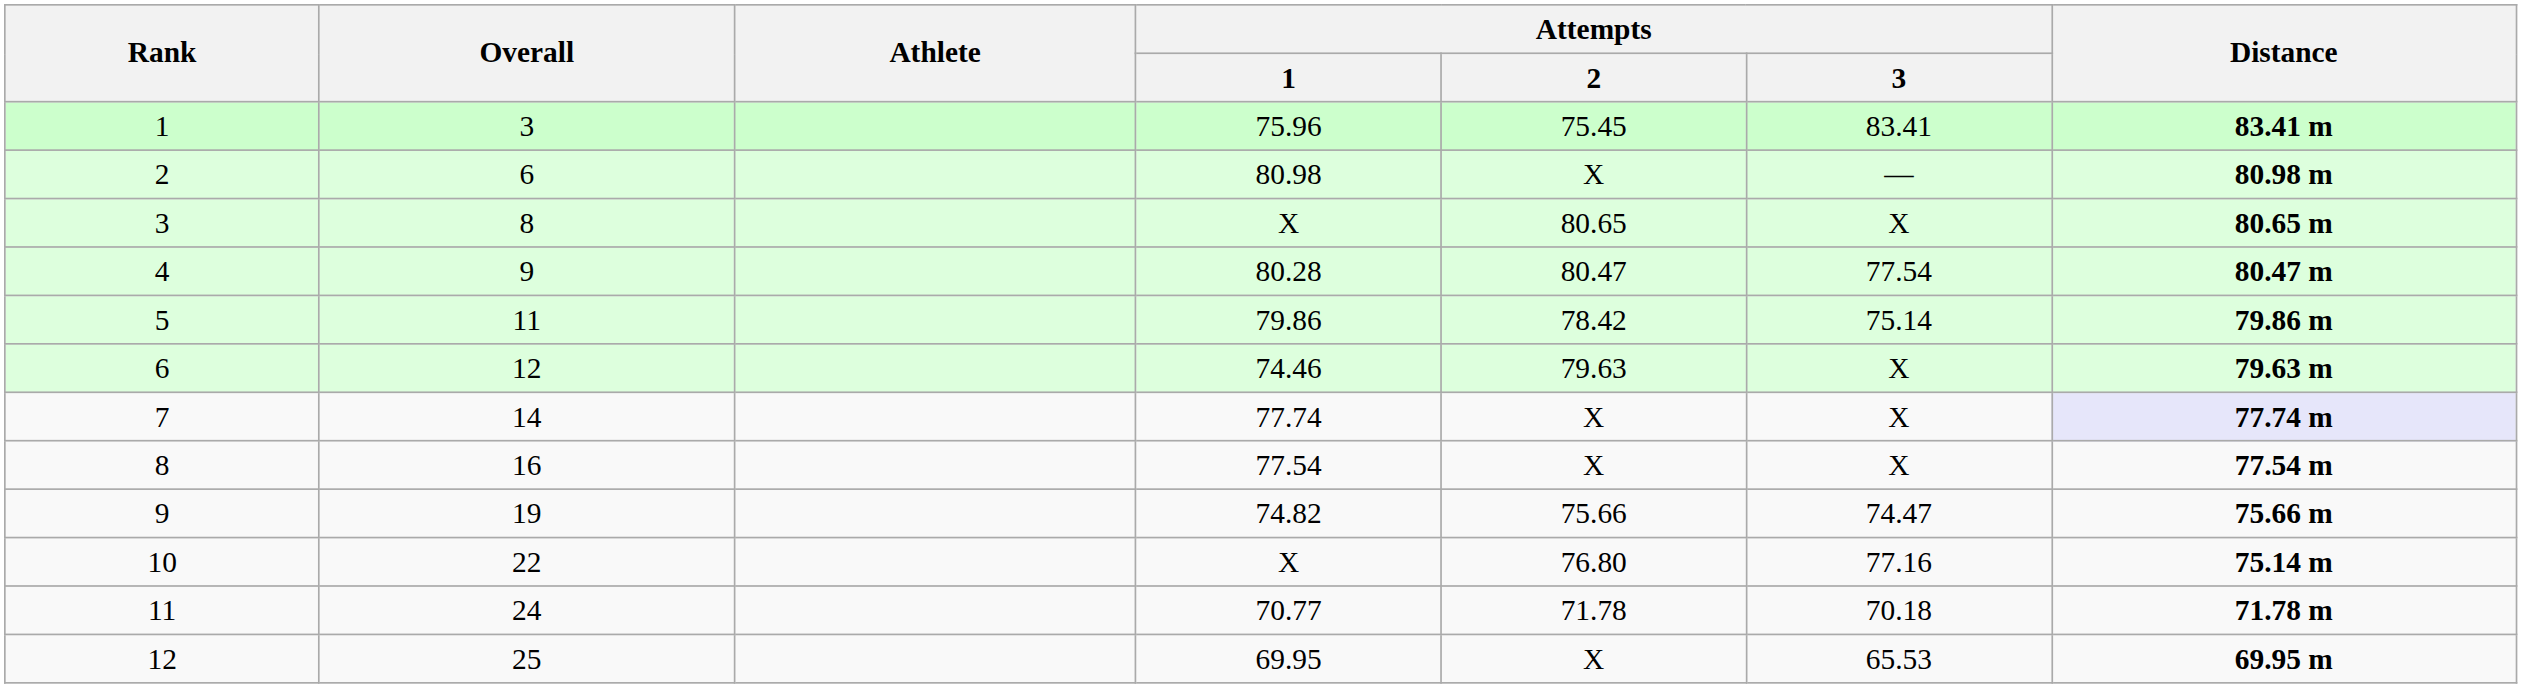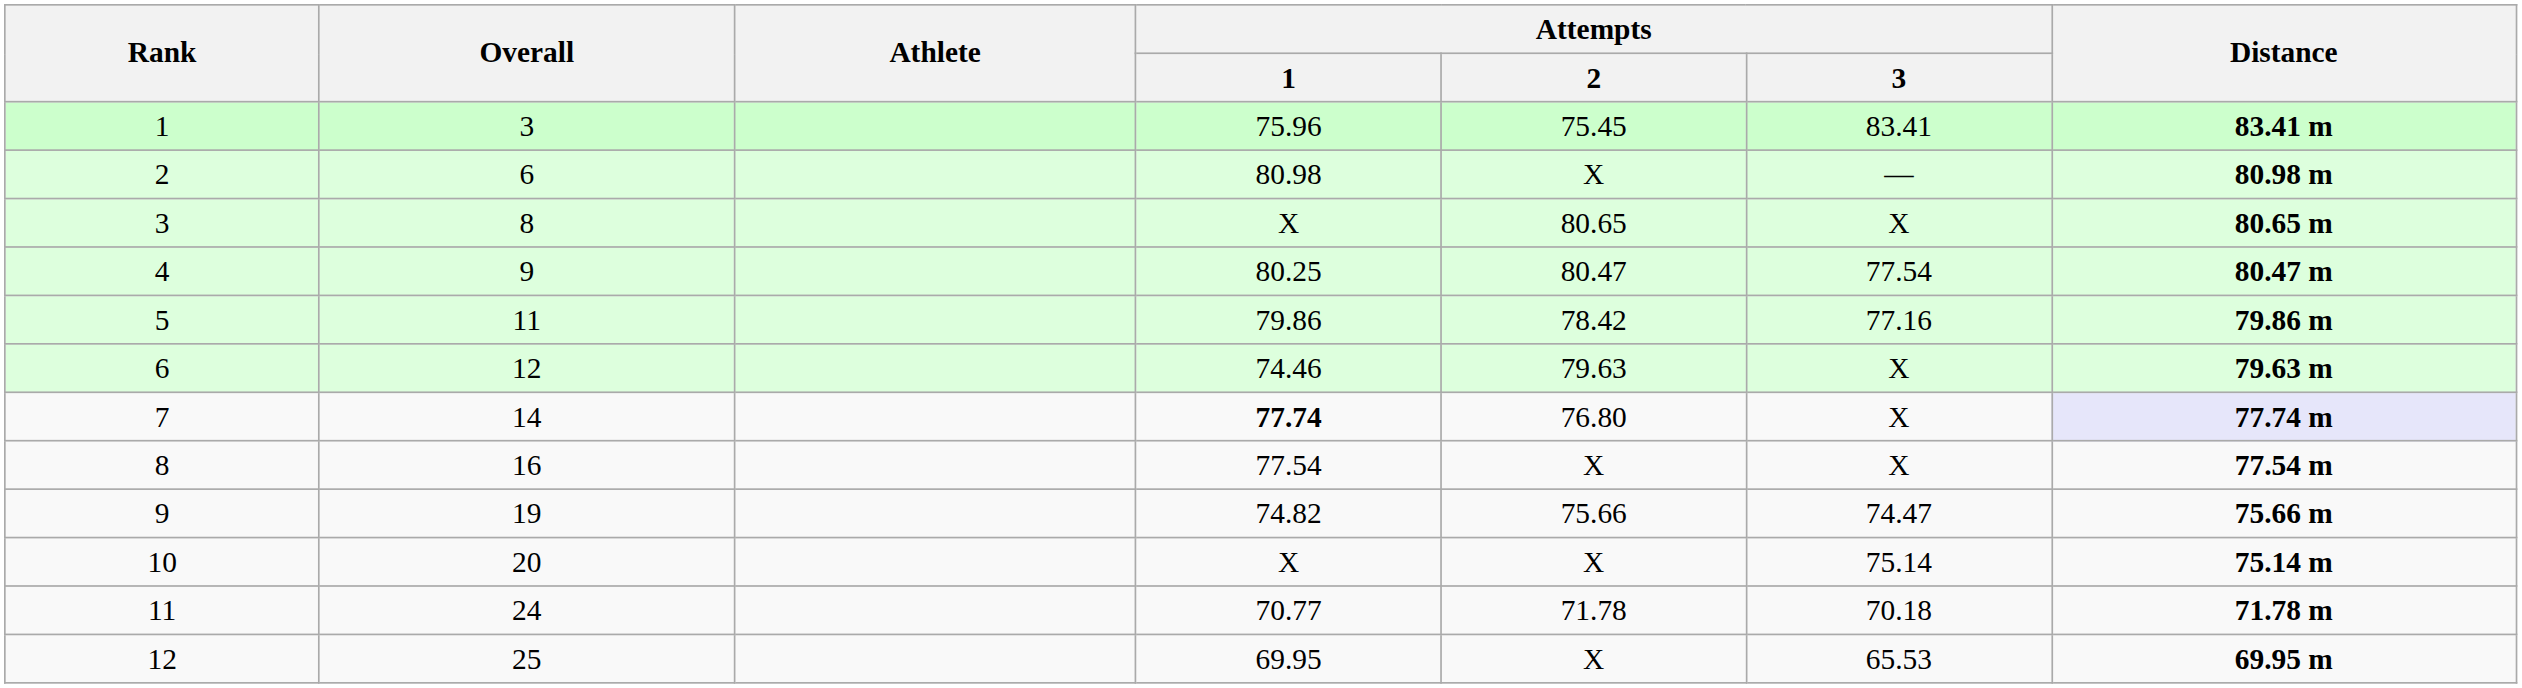 <table class="wikitable" style=" text-align:center; font-size:110%;" width="95%">
 <tr>
 <th rowspan="2">Rank</th>
 <th rowspan="2">Overall</th>
 <th rowspan="2">Athlete</th>
 <th colspan="3">Attempts</th>
 <th rowspan="2">Distance</th>
 </tr>
 <tr>
 <th>1</th>
 <th>2</th>
 <th>3</th>
 </tr>
 <tr style="background:#ccffcc;">
 <td>1</td>
 <td>3</td>
 <td align=left></td>
 <td>75.96</td>
 <td>75.45</td>
 <td>83.41</td>
 <td><strong>83.41 m </strong></td>
 </tr>
 <tr style="background:#ddffdd;">
 <td>2</td>
 <td>6</td>
 <td align=left></td>
 <td>80.98</td>
 <td>X</td>
 <td>—</td>
 <td><strong>80.98 m </strong></td>
 </tr>
 <tr style="background:#ddffdd;">
 <td>3</td>
 <td>8</td>
 <td align=left></td>
 <td>X</td>
 <td>80.65</td>
 <td>X</td>
 <td><strong>80.65 m </strong></td>
 </tr>
 <tr style="background:#ddffdd;">
 <td>4</td>
 <td>9</td>
 <td align=left></td>
-<td>80.28</td>
+<td>80.25</td>
 <td>80.47</td>
 <td>77.54</td>
 <td><strong>80.47 m </strong></td>
 </tr>
 <tr style="background:#ddffdd;">
 <td>5</td>
 <td>11</td>
 <td align=left></td>
 <td>79.86</td>
 <td>78.42</td>
-<td>75.14</td>
+<td>77.16</td>
 <td><strong>79.86 m </strong></td>
 </tr>
 <tr style="background:#ddffdd;">
 <td>6</td>
 <td>12</td>
 <td align=left></td>
 <td>74.46</td>
 <td>79.63</td>
 <td>X</td>
 <td><strong>79.63 m </strong></td>
 </tr>
 <tr>
 <td>7</td>
 <td>14</td>
 <td align=left></td>
-<td>77.74</td>
-<td>X</td>
+<td><strong>77.74</strong></td>
+<td>76.80</td>
 <td>X</td>
 <td style="background: lavender;"><strong>77.74 m </strong></td>
 </tr>
 <tr>
 <td>8</td>
 <td>16</td>
 <td align=left></td>
 <td>77.54</td>
 <td>X</td>
 <td>X</td>
 <td><strong>77.54 m </strong></td>
 </tr>
 <tr>
 <td>9</td>
 <td>19</td>
 <td align=left></td>
 <td>74.82</td>
 <td>75.66</td>
 <td>74.47</td>
 <td><strong>75.66 m </strong></td>
 </tr>
 <tr>
 <td>10</td>
-<td>22</td>
+<td>20</td>
 <td align=left></td>
 <td>X</td>
-<td>76.80</td>
-<td>77.16</td>
+<td>X</td>
+<td>75.14</td>
 <td><strong>75.14 m </strong></td>
 </tr>
 <tr>
 <td>11</td>
 <td>24</td>
 <td align=left></td>
 <td>70.77</td>
 <td>71.78</td>
 <td>70.18</td>
 <td><strong>71.78 m </strong></td>
 </tr>
 <tr>
 <td>12</td>
 <td>25</td>
 <td align=left></td>
 <td>69.95</td>
 <td>X</td>
 <td>65.53</td>
 <td><strong>69.95 m </strong></td>
 </tr>
 </table>
